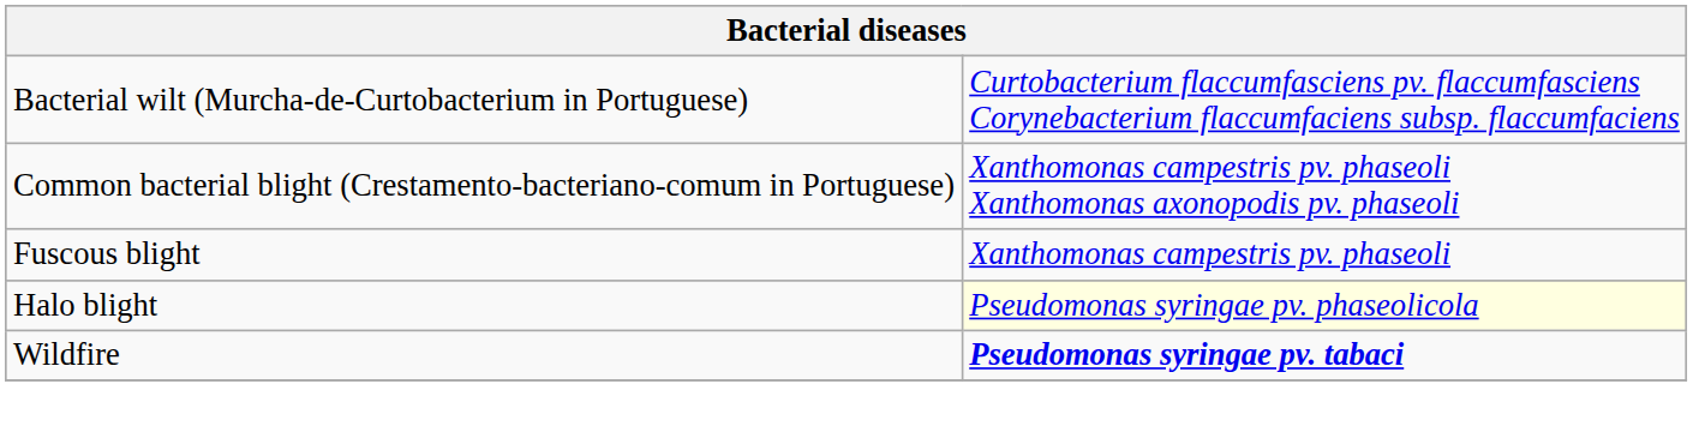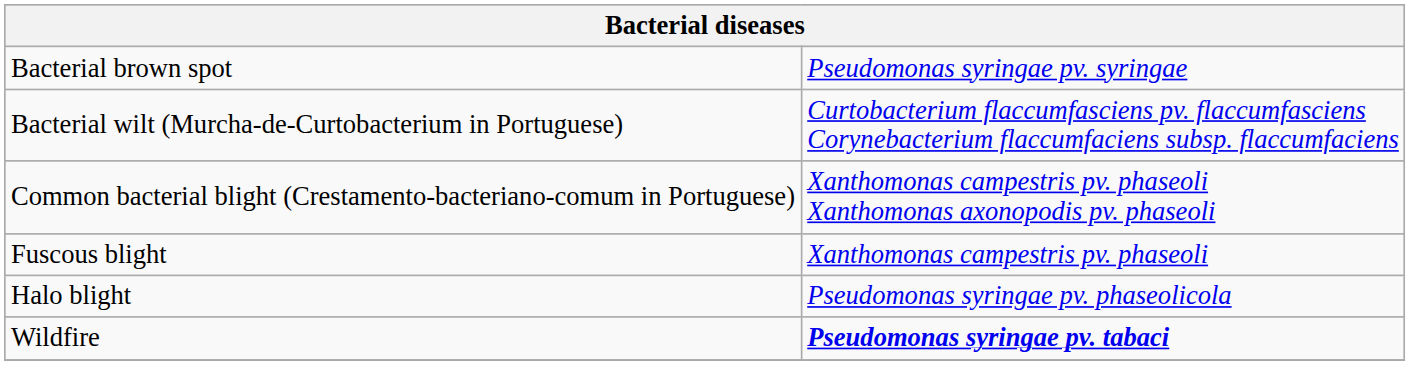 <table class="wikitable" style="clear">
 <tr>
 <th colspan=2><strong>Bacterial diseases</strong><br></th>
+</tr>
+<tr>
+<td>Bacterial brown spot</td>
+<td><em><a href='#'>Pseudomonas syringae pv. syringae</a></em></td>
 </tr>
 <tr>
 <td>Bacterial wilt (Murcha-de-Curtobacterium in Portuguese)</td>
 <td><em><a href='#'>Curtobacterium flaccumfasciens pv. flaccumfasciens</a></em><br> <em><a href='#'>Corynebacterium flaccumfaciens subsp. flaccumfaciens</a></em></td>
 </tr>
 <tr>
 <td>Common bacterial blight (Crestamento-bacteriano-comum in Portuguese)</td>
 <td><em><a href='#'>Xanthomonas campestris pv. phaseoli</a></em><br> <em><a href='#'>Xanthomonas axonopodis pv. phaseoli</a></em></td>
 </tr>
 <tr>
 <td>Fuscous blight</td>
 <td><em><a href='#'>Xanthomonas campestris pv. phaseoli</a></em></td>
 </tr>
 <tr>
 <td>Halo blight</td>
-<td style="background: lightyellow;"><em><a href='#'>Pseudomonas syringae pv. phaseolicola</a></em></td>
+<td><em><a href='#'>Pseudomonas syringae pv. phaseolicola</a></em></td>
 </tr>
 <tr>
 <td>Wildfire</td>
 <td><strong><em><a href='#'>Pseudomonas syringae pv. tabaci</a></em></strong></td>
 </tr>
 <tr>
 </tr>
 </table>
